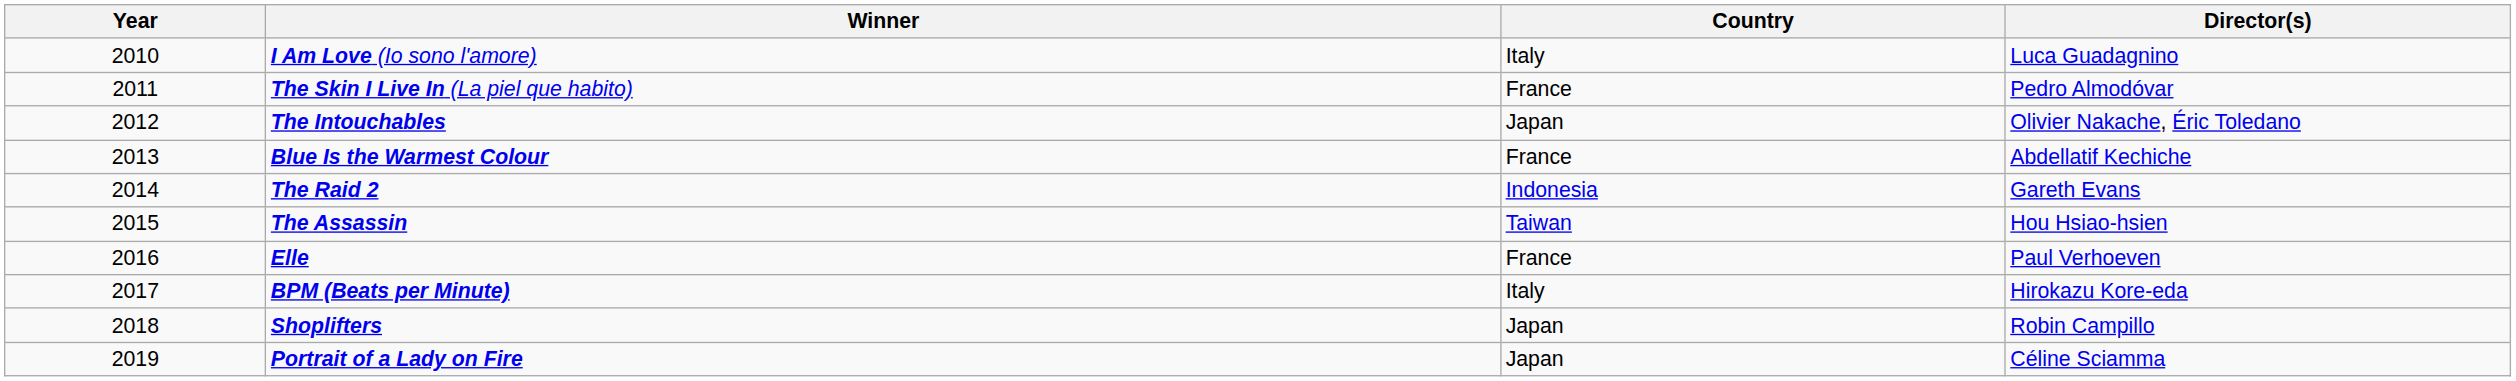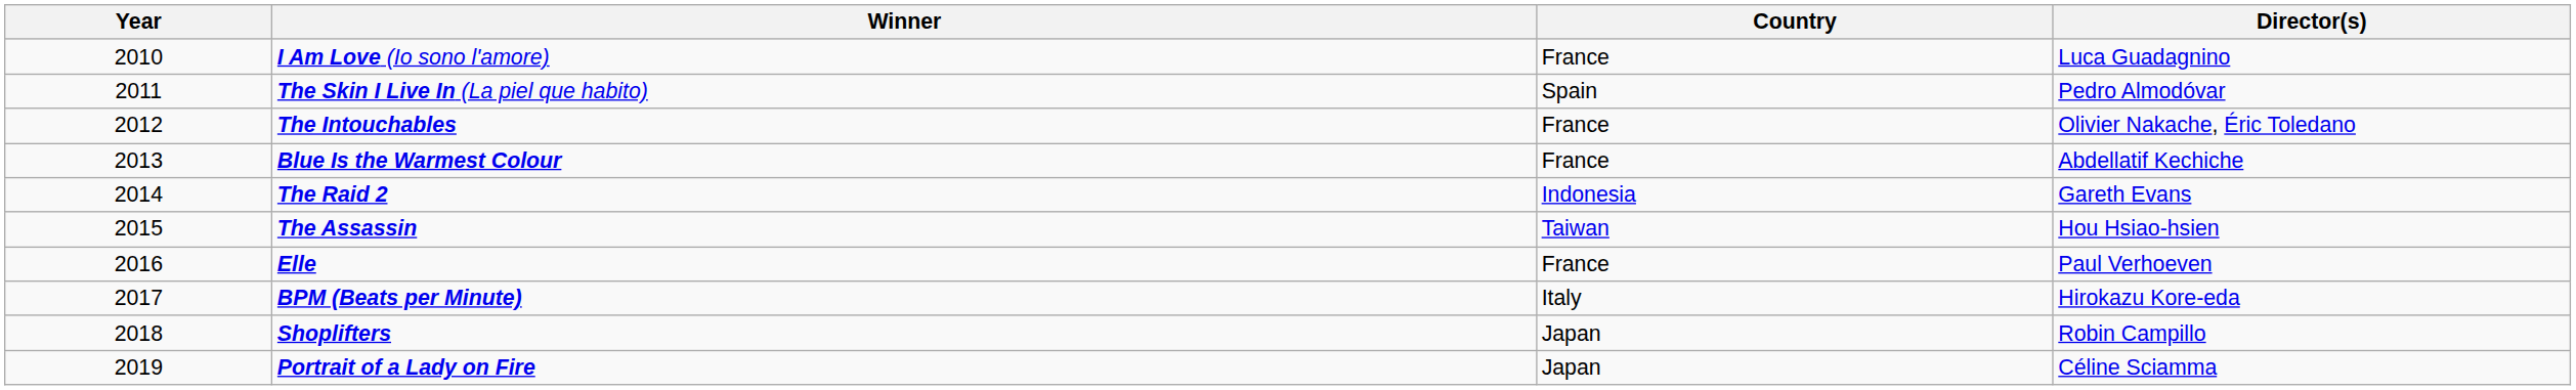 <table class="wikitable" width="95%" cellpadding="5">
 <tr>
 <th width="100"><strong>Year</strong></th>
 <th width="500"><strong>Winner</strong></th>
 <th width="200"><strong>Country</strong></th>
 <th width="200"><strong>Director(s)</strong></th>
 </tr>
 <tr>
 <td style="text-align:center;">2010</td>
 <td><em><a href='#'><strong>I Am Love</strong> (Io sono l'amore)</a></em></td>
-<td>Italy</td>
+<td>France</td>
 <td><a href='#'>Luca Guadagnino</a></td>
 </tr>
 <tr>
 <td style="text-align:center;">2011</td>
 <td><em><a href='#'><strong>The Skin I Live In</strong> (La piel que habito)</a></em></td>
-<td>France</td>
+<td>Spain</td>
 <td><a href='#'>Pedro Almodóvar</a></td>
 </tr>
 <tr>
 <td style="text-align:center;">2012</td>
 <td><strong><em><a href='#'>The Intouchables</a></em></strong></td>
-<td>Japan</td>
+<td>France</td>
 <td><a href='#'>Olivier Nakache</a>, <a href='#'>Éric Toledano</a></td>
 </tr>
 <tr>
 <td style="text-align:center;">2013</td>
 <td><strong><em><a href='#'>Blue Is the Warmest Colour</a></em></strong></td>
 <td>France</td>
 <td><a href='#'>Abdellatif Kechiche</a></td>
 </tr>
 <tr>
 <td style="text-align:center;">2014</td>
 <td><strong><em><a href='#'>The Raid 2</a></em></strong></td>
 <td><a href='#'>Indonesia</a></td>
 <td><a href='#'>Gareth Evans</a></td>
 </tr>
 <tr>
 <td style="text-align:center;">2015</td>
 <td><strong><em><a href='#'>The Assassin</a></em></strong></td>
 <td><a href='#'>Taiwan</a></td>
 <td><a href='#'>Hou Hsiao-hsien</a></td>
 </tr>
 <tr>
 <td style="text-align:center;">2016</td>
 <td><strong><em><a href='#'>Elle</a></em></strong></td>
 <td>France</td>
 <td><a href='#'>Paul Verhoeven</a></td>
 </tr>
 <tr>
 <td style="text-align:center;">2017</td>
 <td><strong><em><a href='#'>BPM (Beats per Minute)</a></em></strong></td>
 <td>Italy</td>
 <td><a href='#'>Hirokazu Kore-eda</a></td>
 </tr>
 <tr>
 <td style="text-align:center;">2018</td>
 <td><strong><em><a href='#'>Shoplifters</a></em></strong></td>
 <td>Japan</td>
 <td><a href='#'>Robin Campillo</a></td>
 </tr>
 <tr>
 <td style="text-align:center;">2019</td>
 <td><strong><em><a href='#'>Portrait of a Lady on Fire</a></em></strong></td>
 <td>Japan</td>
 <td><a href='#'>Céline Sciamma</a></td>
 </tr>
 </table>
